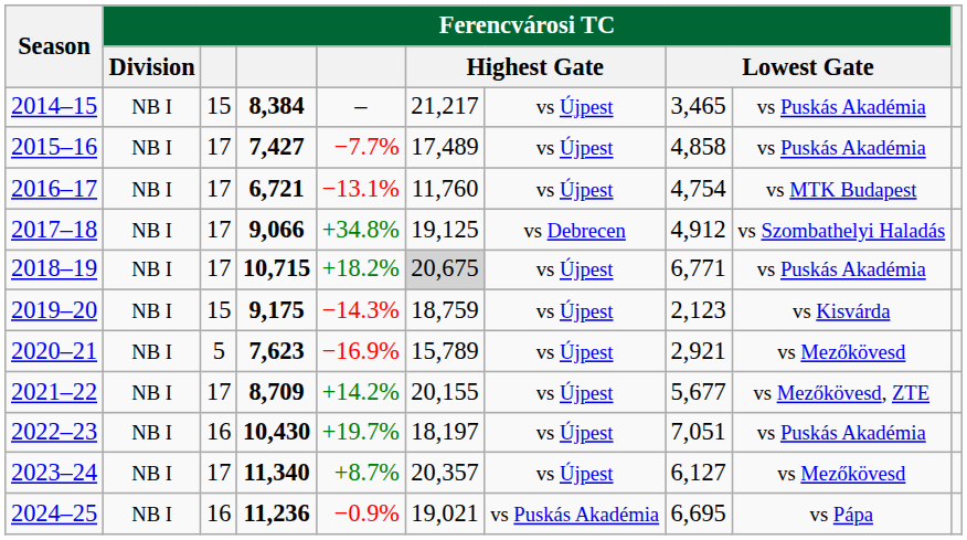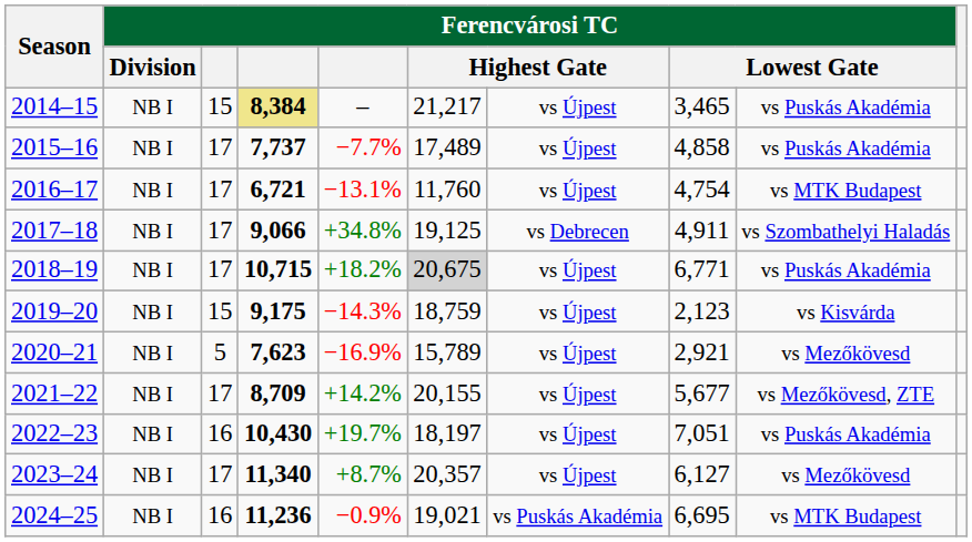 <table class="wikitable" style="text-align: center; font-size: 90%;">
 <tr>
 <th rowspan=2>Season</th>
 <th colspan=8 style="color:white;background:#006633">Ferencvárosi TC</th>
 <th rowspan=2></th>
 </tr>
 <tr>
 <th>Division</th>
 <th></th>
 <th></th>
 <th></th>
 <th colspan=2>Highest Gate</th>
 <th colspan=2>Lowest Gate</th>
 </tr>
 <tr>
 <td><a href='#'>2014–15</a></td>
 <td><small>NB I</small></td>
 <td>15</td>
-<td><strong>8,384</strong></td>
+<td style="background: khaki;"><strong>8,384</strong></td>
 <td>–</td>
 <td>21,217</td>
 <td><small>vs <a href='#'>Újpest</a></small></td>
 <td>3,465</td>
 <td><small>vs <a href='#'>Puskás Akadémia</a></small></td>
 <td></td>
 </tr>
 <tr>
 <td><a href='#'>2015–16</a></td>
 <td><small>NB I</small></td>
 <td>17</td>
-<td><strong>7,427</strong></td>
+<td><strong>7,737</strong></td>
 <td align="right"; style="color: red">−7.7%</td>
 <td>17,489</td>
 <td><small>vs <a href='#'>Újpest</a></small></td>
 <td>4,858</td>
 <td><small>vs <a href='#'>Puskás Akadémia</a></small></td>
 <td></td>
 </tr>
 <tr>
 <td><a href='#'>2016–17</a></td>
 <td><small>NB I</small></td>
 <td>17</td>
 <td><strong>6,721</strong></td>
 <td align="right"; style="color: red">−13.1%</td>
 <td>11,760</td>
 <td><small>vs <a href='#'>Újpest</a></small></td>
 <td>4,754</td>
 <td><small>vs <a href='#'>MTK Budapest</a></small></td>
 <td></td>
 </tr>
 <tr>
 <td><a href='#'>2017–18</a></td>
 <td><small>NB I</small></td>
 <td>17</td>
 <td><strong>9,066</strong></td>
 <td align="right"; style="color: green">+34.8%</td>
 <td>19,125</td>
 <td><small>vs <a href='#'>Debrecen</a></small></td>
-<td>4,912</td>
+<td>4,911</td>
 <td><small>vs <a href='#'>Szombathelyi Haladás</a></small></td>
 <td></td>
 </tr>
 <tr>
 <td><a href='#'>2018–19</a></td>
 <td><small>NB I</small></td>
 <td>17</td>
 <td><strong>10,715</strong></td>
 <td align="right"; style="color: green">+18.2%</td>
 <td style="background: lightgrey;">20,675</td>
 <td><small>vs <a href='#'>Újpest</a></small></td>
 <td>6,771</td>
 <td><small>vs <a href='#'>Puskás Akadémia</a></small></td>
 <td></td>
 </tr>
 <tr>
 <td><a href='#'>2019–20</a></td>
 <td><small>NB I</small></td>
 <td>15</td>
 <td><strong>9,175</strong></td>
 <td align="right"; style="color: red">−14.3%</td>
 <td>18,759</td>
 <td><small>vs <a href='#'>Újpest</a></small></td>
 <td>2,123</td>
 <td><small>vs <a href='#'>Kisvárda</a></small></td>
 <td></td>
 </tr>
 <tr>
 <td><a href='#'>2020–21</a></td>
 <td><small>NB I</small></td>
 <td>5</td>
 <td><strong>7,623</strong></td>
 <td align="right"; style="color: red">−16.9%</td>
 <td>15,789</td>
 <td><small>vs <a href='#'>Újpest</a></small></td>
 <td>2,921</td>
 <td><small>vs <a href='#'>Mezőkövesd</a></small></td>
 <td></td>
 </tr>
 <tr>
 <td><a href='#'>2021–22</a></td>
 <td><small>NB I</small></td>
 <td>17</td>
 <td><strong>8,709</strong></td>
 <td align="right"; style="color: green">+14.2%</td>
 <td>20,155</td>
 <td><small>vs <a href='#'>Újpest</a></small></td>
 <td>5,677</td>
 <td><small>vs <a href='#'>Mezőkövesd</a>, <a href='#'>ZTE</a></small></td>
 <td></td>
 </tr>
 <tr>
 <td><a href='#'>2022–23</a></td>
 <td><small>NB I</small></td>
 <td>16</td>
 <td><strong>10,430</strong></td>
 <td align="right"; style="color: green">+19.7%</td>
 <td>18,197</td>
 <td><small>vs <a href='#'>Újpest</a></small></td>
 <td>7,051</td>
 <td><small>vs <a href='#'>Puskás Akadémia</a></small></td>
 <td></td>
 </tr>
 <tr>
 <td><a href='#'>2023–24</a></td>
 <td><small>NB I</small></td>
 <td>17</td>
 <td><strong>11,340</strong></td>
 <td align="right"; style="color: green">+8.7%</td>
 <td>20,357</td>
 <td><small>vs <a href='#'>Újpest</a></small></td>
 <td>6,127</td>
 <td><small>vs <a href='#'>Mezőkövesd</a></small></td>
 <td></td>
 </tr>
 <tr>
 <td><a href='#'>2024–25</a></td>
 <td><small>NB I</small></td>
 <td>16</td>
 <td><strong>11,236</strong></td>
 <td align="right"; style="color: red">−0.9%</td>
 <td>19,021</td>
 <td><small>vs <a href='#'>Puskás Akadémia</a></small></td>
 <td>6,695</td>
-<td><small>vs <a href='#'>Pápa</a></small></td>
+<td><small>vs <a href='#'>MTK Budapest</a></small></td>
 <td></td>
 </tr>
 </table>
